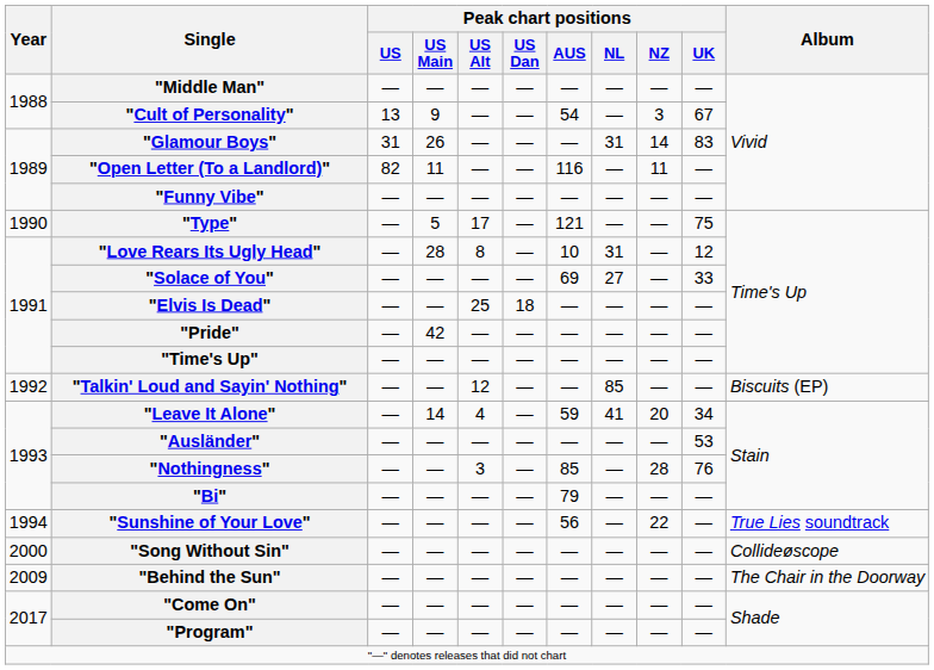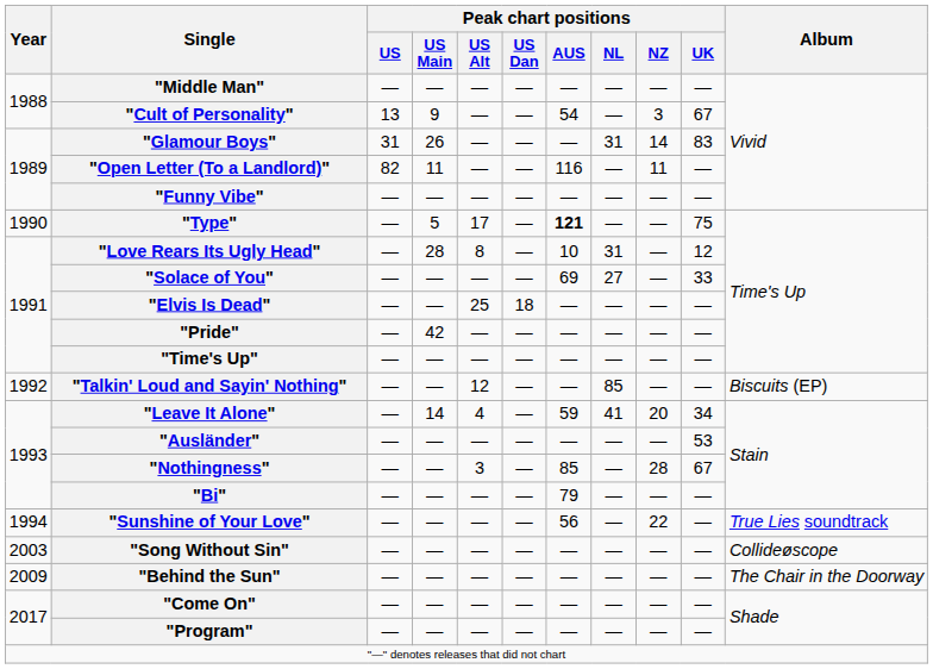 <table class="wikitable plainrowheaders" style="text-align:center;">
 <tr>
 <th rowspan="2">Year</th>
 <th rowspan="2" style="width:18em;">Single</th>
 <th colspan="8">Peak chart positions</th>
 <th rowspan="2">Album</th>
 </tr>
 <tr style="font-size:90%;">
 <th width="35"><a href='#'>US</a><br></th>
 <th width="35"><a href='#'>US<br>Main</a><br></th>
 <th width="35"><a href='#'>US<br>Alt</a><br></th>
 <th width="35"><a href='#'>US Dan</a><br></th>
 <th width="35"><a href='#'>AUS</a><br></th>
 <th width="35"><a href='#'>NL</a><br></th>
 <th width="35"><a href='#'>NZ</a><br></th>
 <th width="35"><a href='#'>UK</a><br></th>
 </tr>
 <tr>
 <td rowspan="2">1988</td>
 <th scope="row">"Middle Man"</th>
 <td>—</td>
 <td>—</td>
 <td>—</td>
 <td>—</td>
 <td>—</td>
 <td>—</td>
 <td>—</td>
 <td>—</td>
 <td align="left" rowspan="5"><em>Vivid</em></td>
 </tr>
 <tr>
 <th scope="row">"<a href='#'>Cult of Personality</a>"</th>
 <td>13</td>
 <td>9</td>
 <td>—</td>
 <td>—</td>
 <td>54</td>
 <td>—</td>
 <td>3</td>
 <td>67</td>
 </tr>
 <tr>
 <td rowspan="3">1989</td>
 <th scope="row">"<a href='#'>Glamour Boys</a>"</th>
 <td>31</td>
 <td>26</td>
 <td>—</td>
 <td>—</td>
 <td>—</td>
 <td>31</td>
 <td>14</td>
 <td>83</td>
 </tr>
 <tr>
 <th scope="row">"<a href='#'>Open Letter (To a Landlord)</a>"</th>
 <td>82</td>
 <td>11</td>
 <td>—</td>
 <td>—</td>
 <td>116</td>
 <td>—</td>
 <td>11</td>
 <td>—</td>
 </tr>
 <tr>
 <th scope="row">"<a href='#'>Funny Vibe</a>"</th>
 <td>—</td>
 <td>—</td>
 <td>—</td>
 <td>—</td>
 <td>—</td>
 <td>—</td>
 <td>—</td>
 <td>—</td>
 </tr>
 <tr>
 <td>1990</td>
 <th scope="row">"<a href='#'>Type</a>"</th>
 <td>—</td>
 <td>5</td>
 <td>17</td>
 <td>—</td>
-<td>121</td>
+<td><strong>121</strong></td>
 <td>—</td>
 <td>—</td>
 <td>75</td>
 <td align="left" rowspan="6"><em>Time's Up</em></td>
 </tr>
 <tr>
 <td rowspan="5">1991</td>
 <th scope="row">"<a href='#'>Love Rears Its Ugly Head</a>"</th>
 <td>—</td>
 <td>28</td>
 <td>8</td>
 <td>—</td>
 <td>10</td>
 <td>31</td>
 <td>—</td>
 <td>12</td>
 </tr>
 <tr>
 <th scope="row">"<a href='#'>Solace of You</a>"</th>
 <td>—</td>
 <td>—</td>
 <td>—</td>
 <td>—</td>
 <td>69</td>
 <td>27</td>
 <td>—</td>
 <td>33</td>
 </tr>
 <tr>
 <th scope="row">"<a href='#'>Elvis Is Dead</a>"</th>
 <td>—</td>
 <td>—</td>
 <td>25</td>
 <td>18</td>
 <td>—</td>
 <td>—</td>
 <td>—</td>
 <td>—</td>
 </tr>
 <tr>
 <th scope="row">"Pride"</th>
 <td>—</td>
 <td>42</td>
 <td>—</td>
 <td>—</td>
 <td>—</td>
 <td>—</td>
 <td>—</td>
 <td>—</td>
 </tr>
 <tr>
 <th scope="row">"Time's Up"</th>
 <td>—</td>
 <td>—</td>
 <td>—</td>
 <td>—</td>
 <td>—</td>
 <td>—</td>
 <td>—</td>
 <td>—</td>
 </tr>
 <tr>
 <td>1992</td>
 <th scope="row">"<a href='#'>Talkin' Loud and Sayin' Nothing</a>"</th>
 <td>—</td>
 <td>—</td>
 <td>12</td>
 <td>—</td>
 <td>—</td>
 <td>85</td>
 <td>—</td>
 <td>—</td>
 <td align="left"><em>Biscuits</em> (EP)</td>
 </tr>
 <tr>
 <td rowspan="4">1993</td>
 <th scope="row">"<a href='#'>Leave It Alone</a>"</th>
 <td>—</td>
 <td>14</td>
 <td>4</td>
 <td>—</td>
 <td>59</td>
 <td>41</td>
 <td>20</td>
 <td>34</td>
 <td align="left" rowspan="4"><em>Stain</em></td>
 </tr>
 <tr>
 <th scope="row">"<a href='#'>Ausländer</a>"</th>
 <td>—</td>
 <td>—</td>
 <td>—</td>
 <td>—</td>
 <td>—</td>
 <td>—</td>
 <td>—</td>
 <td>53</td>
 </tr>
 <tr>
 <th scope="row">"<a href='#'>Nothingness</a>"</th>
 <td>—</td>
 <td>—</td>
 <td>3</td>
 <td>—</td>
 <td>85</td>
 <td>—</td>
 <td>28</td>
-<td>76</td>
+<td>67</td>
 </tr>
 <tr>
 <th scope="row">"<a href='#'>Bi</a>"</th>
 <td>—</td>
 <td>—</td>
 <td>—</td>
 <td>—</td>
 <td>79</td>
 <td>—</td>
 <td>—</td>
 <td>—</td>
 </tr>
 <tr>
 <td>1994</td>
 <th scope="row">"<a href='#'>Sunshine of Your Love</a>"</th>
 <td>—</td>
 <td>—</td>
 <td>—</td>
 <td>—</td>
 <td>56</td>
 <td>—</td>
 <td>22</td>
 <td>—</td>
 <td align="left"><em><a href='#'>True Lies</a></em> <a href='#'>soundtrack</a></td>
 </tr>
 <tr>
-<td>2000</td>
+<td>2003</td>
 <th scope="row">"Song Without Sin"</th>
 <td>—</td>
 <td>—</td>
 <td>—</td>
 <td>—</td>
 <td>—</td>
 <td>—</td>
 <td>—</td>
 <td>—</td>
 <td align="left"><em>Collideøscope</em></td>
 </tr>
 <tr>
 <td>2009</td>
 <th scope="row">"Behind the Sun"</th>
 <td>—</td>
 <td>—</td>
 <td>—</td>
 <td>—</td>
 <td>—</td>
 <td>—</td>
 <td>—</td>
 <td>—</td>
 <td align="left"><em>The Chair in the Doorway</em></td>
 </tr>
 <tr>
 <td rowspan="2">2017</td>
 <th scope="row">"Come On"</th>
 <td>—</td>
 <td>—</td>
 <td>—</td>
 <td>—</td>
 <td>—</td>
 <td>—</td>
 <td>—</td>
 <td>—</td>
 <td align="left" rowspan="2"><em>Shade</em></td>
 </tr>
 <tr>
 <th scope="row">"Program"</th>
 <td>—</td>
 <td>—</td>
 <td>—</td>
 <td>—</td>
 <td>—</td>
 <td>—</td>
 <td>—</td>
 <td>—</td>
 </tr>
 <tr>
 <td colspan="15" style="font-size:8pt">"—" denotes releases that did not chart</td>
 </tr>
 </table>
